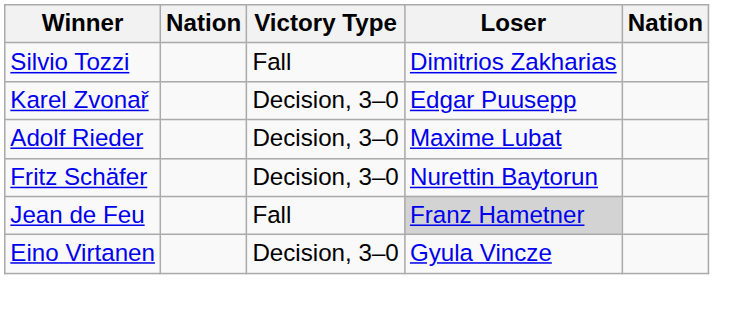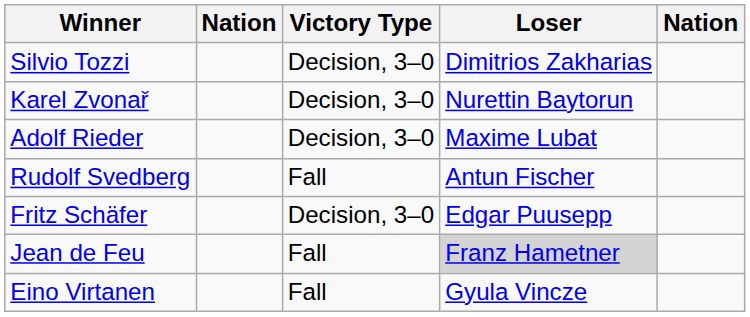 <table class="wikitable sortable" style="text-align:left;">
 <tr>
 <th>Winner</th>
 <th>Nation</th>
 <th>Victory Type</th>
 <th>Loser</th>
 <th>Nation</th>
 </tr>
 <tr>
 <td><a href='#'>Silvio Tozzi</a></td>
 <td></td>
-<td>Fall</td>
+<td>Decision, 3–0</td>
 <td><a href='#'>Dimitrios Zakharias</a></td>
 <td></td>
 </tr>
 <tr>
 <td><a href='#'>Karel Zvonař</a></td>
 <td></td>
 <td>Decision, 3–0</td>
-<td><a href='#'>Edgar Puusepp</a></td>
+<td><a href='#'>Nurettin Baytorun</a></td>
 <td></td>
 </tr>
 <tr>
 <td><a href='#'>Adolf Rieder</a></td>
 <td></td>
 <td>Decision, 3–0</td>
 <td><a href='#'>Maxime Lubat</a></td>
 <td></td>
 </tr>
 <tr>
+<td><a href='#'>Rudolf Svedberg</a></td>
+<td></td>
+<td>Fall</td>
+<td><a href='#'>Antun Fischer</a></td>
+<td></td>
+</tr>
+<tr>
 <td><a href='#'>Fritz Schäfer</a></td>
 <td></td>
 <td>Decision, 3–0</td>
-<td><a href='#'>Nurettin Baytorun</a></td>
+<td><a href='#'>Edgar Puusepp</a></td>
 <td></td>
 </tr>
 <tr>
 <td><a href='#'>Jean de Feu</a></td>
 <td></td>
 <td>Fall</td>
 <td style="background: lightgrey;"><a href='#'>Franz Hametner</a></td>
 <td></td>
 </tr>
 <tr>
 <td><a href='#'>Eino Virtanen</a></td>
 <td></td>
-<td>Decision, 3–0</td>
+<td>Fall</td>
 <td><a href='#'>Gyula Vincze</a></td>
 <td></td>
 </tr>
 </table>
